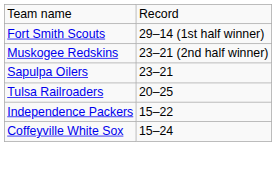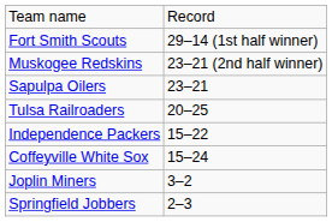 <table class="wikitable">
 <tr>
 <td>Team name</td>
 <td>Record</td>
 </tr>
 <tr>
 <td><a href='#'>Fort Smith Scouts</a></td>
 <td>29–14 (1st half winner)</td>
 </tr>
 <tr>
 <td><a href='#'>Muskogee Redskins</a></td>
 <td>23–21 (2nd half winner)</td>
 </tr>
 <tr>
 <td><a href='#'>Sapulpa Oilers</a></td>
 <td>23–21</td>
 </tr>
 <tr>
 <td><a href='#'>Tulsa Railroaders</a></td>
 <td>20–25</td>
 </tr>
 <tr>
 <td><a href='#'>Independence Packers</a></td>
 <td>15–22</td>
 </tr>
 <tr>
 <td><a href='#'>Coffeyville White Sox</a></td>
 <td>15–24</td>
 </tr>
+<tr>
+<td><a href='#'>Joplin Miners</a></td>
+<td>3–2</td>
+</tr>
+<tr>
+<td><a href='#'>Springfield Jobbers</a></td>
+<td>2–3</td>
+</tr>
 </table>
